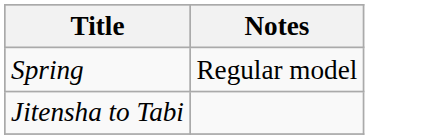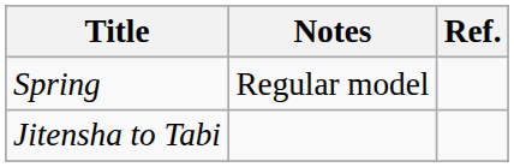 <table class="wikitable">
 <tr>
 <th>Title</th>
 <th>Notes</th>
+<th>Ref.</th>
 </tr>
 <tr>
 <td><em>Spring</em></td>
 <td>Regular model</td>
+<td></td>
 </tr>
 <tr>
 <td><em>Jitensha to Tabi</em></td>
 <td></td>
+<td></td>
 </tr>
 </table>
